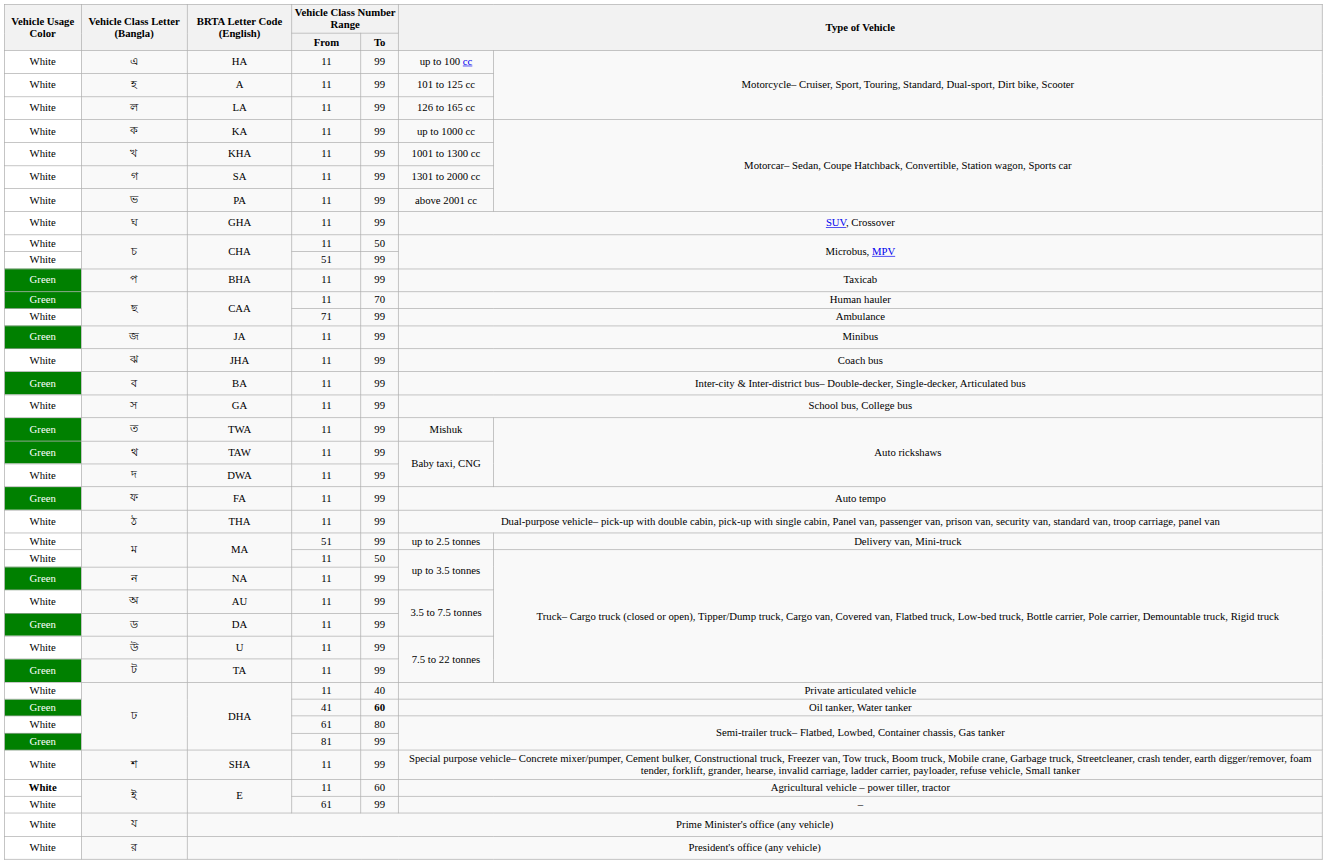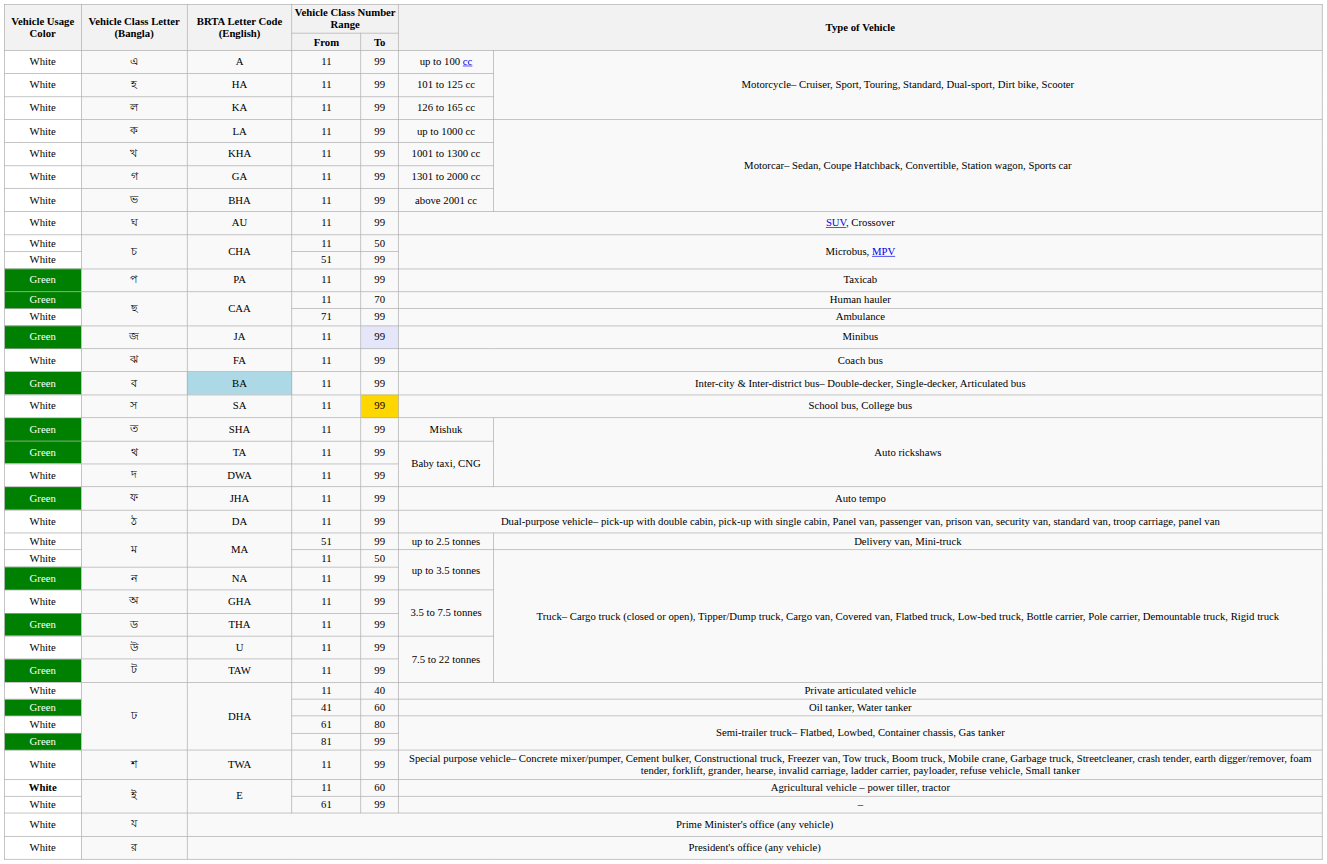 <table class="wikitable" style="text-align:center;" sortable>
 <tr>
 <th rowspan="2">Vehicle Usage Color</th>
 <th rowspan="2">Vehicle Class Letter (Bangla)</th>
 <th rowspan="2">BRTA Letter Code (English)</th>
 <th colspan="2">Vehicle Class Number Range</th>
 <th colspan="2" rowspan="2">Type of Vehicle</th>
 </tr>
 <tr>
 <th>From</th>
 <th>To</th>
 </tr>
 <tr>
 <td style="background:white; color:black;">White</td>
 <td>এ</td>
-<td>HA</td>
+<td>A</td>
 <td>11</td>
 <td>99</td>
 <td>up to 100 <a href='#'>cc</a></td>
 <td rowspan="3">Motorcycle– Cruiser, Sport, Touring, Standard, Dual-sport, Dirt bike, Scooter</td>
 </tr>
 <tr>
 <td style="background:white; color:black;">White</td>
 <td>হ</td>
-<td>A</td>
+<td>HA</td>
 <td>11</td>
 <td>99</td>
 <td>101 to 125 cc</td>
 </tr>
 <tr>
 <td style="background:white; color:black;">White</td>
 <td>ল</td>
-<td>LA</td>
+<td>KA</td>
 <td>11</td>
 <td>99</td>
 <td>126 to 165 cc</td>
 </tr>
 <tr>
 <td style="background:white; color:black;">White</td>
 <td>ক</td>
-<td>KA</td>
+<td>LA</td>
 <td>11</td>
 <td>99</td>
 <td>up to 1000 cc</td>
 <td rowspan="4">Motorcar– Sedan, Coupe Hatchback, Convertible, Station wagon, Sports car</td>
 </tr>
 <tr>
 <td style="background:white; color:black;">White</td>
 <td>খ</td>
 <td>KHA</td>
 <td>11</td>
 <td>99</td>
 <td>1001 to 1300 cc</td>
 </tr>
 <tr>
 <td style="background:white; color:black;">White</td>
 <td>গ</td>
-<td>SA</td>
+<td>GA</td>
 <td>11</td>
 <td>99</td>
 <td>1301 to 2000 cc</td>
 </tr>
 <tr>
 <td style="background:white; color:black;">White</td>
 <td>ভ</td>
-<td>PA</td>
+<td>BHA</td>
 <td>11</td>
 <td>99</td>
 <td>above 2001 cc</td>
 </tr>
 <tr>
 <td style="background:white; color:black;">White</td>
 <td>ঘ</td>
-<td>GHA</td>
+<td>AU</td>
 <td>11</td>
 <td>99</td>
 <td colspan="2"><a href='#'>SUV</a>, Crossover</td>
 </tr>
 <tr>
 <td style="background:white; color:black;">White</td>
 <td rowspan="2">চ</td>
 <td rowspan="2">CHA</td>
 <td>11</td>
 <td>50</td>
 <td colspan="2" rowspan="2">Microbus, <a href='#'>MPV</a></td>
 </tr>
 <tr>
 <td style="background:white; color:black;">White</td>
 <td>51</td>
 <td>99</td>
 </tr>
 <tr>
 <td style="background:green; color:white;">Green</td>
 <td>প</td>
-<td>BHA</td>
+<td>PA</td>
 <td>11</td>
 <td>99</td>
 <td colspan="2">Taxicab</td>
 </tr>
 <tr>
 <td style="background:green; color:white;">Green</td>
 <td rowspan="2">ছ</td>
 <td rowspan="2">CAA</td>
 <td>11</td>
 <td>70</td>
 <td colspan="2">Human hauler</td>
 </tr>
 <tr>
 <td style="background:white; color:black;">White</td>
 <td>71</td>
 <td>99</td>
 <td colspan="2">Ambulance</td>
 </tr>
 <tr>
 <td style="background:green; color:white;">Green</td>
 <td>জ</td>
 <td>JA</td>
 <td>11</td>
-<td>99</td>
+<td style="background: lavender;">99</td>
 <td colspan="2">Minibus</td>
 </tr>
 <tr>
 <td style="background:white; color:black;">White</td>
 <td>ঝ</td>
-<td>JHA</td>
+<td>FA</td>
 <td>11</td>
 <td>99</td>
 <td colspan="2">Coach bus</td>
 </tr>
 <tr>
 <td style="background:green; color:white;">Green</td>
 <td>ব</td>
-<td>BA</td>
+<td style="background: lightblue;">BA</td>
 <td>11</td>
 <td>99</td>
 <td colspan="2">Inter-city & Inter-district bus– Double-decker, Single-decker, Articulated bus</td>
 </tr>
 <tr>
 <td style="background:white; color:black;">White</td>
 <td>স</td>
-<td>GA</td>
+<td>SA</td>
 <td>11</td>
-<td>99</td>
+<td style="background: gold;">99</td>
 <td colspan="2">School bus, College bus</td>
 </tr>
 <tr>
 <td style="background:green; color:white;">Green</td>
 <td>ত</td>
-<td>TWA</td>
+<td>SHA</td>
 <td>11</td>
 <td>99</td>
 <td>Mishuk</td>
 <td rowspan="3">Auto rickshaws</td>
 </tr>
 <tr>
 <td style="background:green; color:white;">Green</td>
 <td>থ</td>
-<td>TAW</td>
+<td>TA</td>
 <td>11</td>
 <td>99</td>
 <td rowspan="2">Baby taxi, CNG</td>
 </tr>
 <tr>
 <td style="background:white; color:black;">White</td>
 <td>দ</td>
 <td>DWA</td>
 <td>11</td>
 <td>99</td>
 </tr>
 <tr>
 <td style="background:green; color:white;">Green</td>
 <td>ফ</td>
-<td>FA</td>
+<td>JHA</td>
 <td>11</td>
 <td>99</td>
 <td colspan="2">Auto tempo</td>
 </tr>
 <tr>
 <td style="background:white; color:black;">White</td>
 <td>ঠ</td>
-<td>THA</td>
+<td>DA</td>
 <td>11</td>
 <td>99</td>
 <td colspan="2">Dual-purpose vehicle– pick-up with double cabin, pick-up with single cabin, Panel van, passenger van, prison van, security van, standard van, troop carriage, panel van</td>
 </tr>
 <tr>
 <td style="background:white; color:black;">White</td>
 <td rowspan="2">ম</td>
 <td rowspan="2">MA</td>
 <td>51</td>
 <td>99</td>
 <td>up to 2.5 tonnes</td>
 <td>Delivery van, Mini-truck</td>
 </tr>
 <tr>
 <td style="background:white; color:black;">White</td>
 <td>11</td>
 <td>50</td>
 <td rowspan="2">up to 3.5 tonnes</td>
 <td rowspan="6">Truck– Cargo truck (closed or open), Tipper/Dump truck, Cargo van, Covered van, Flatbed truck, Low-bed truck, Bottle carrier, Pole carrier, Demountable truck, Rigid truck</td>
 </tr>
 <tr>
 <td style="background:green; color:white;">Green</td>
 <td>ন</td>
 <td>NA</td>
 <td>11</td>
 <td>99</td>
 </tr>
 <tr>
 <td style="background:white; color:black;">White</td>
 <td>অ</td>
-<td>AU</td>
+<td>GHA</td>
 <td>11</td>
 <td>99</td>
 <td rowspan="2">3.5 to 7.5 tonnes</td>
 </tr>
 <tr>
 <td style="background:green; color:white;">Green</td>
 <td>ড</td>
-<td>DA</td>
+<td>THA</td>
 <td>11</td>
 <td>99</td>
 </tr>
 <tr>
 <td style="background:white; color:black;">White</td>
 <td>উ</td>
 <td>U</td>
 <td>11</td>
 <td>99</td>
 <td rowspan="2">7.5 to 22 tonnes</td>
 </tr>
 <tr>
 <td style="background:green; color:white;">Green</td>
 <td>ট</td>
-<td>TA</td>
+<td>TAW</td>
 <td>11</td>
 <td>99</td>
 </tr>
 <tr>
 <td style="background:white; color:black;">White</td>
 <td rowspan="4">ঢ</td>
 <td rowspan="4">DHA</td>
 <td>11</td>
 <td>40</td>
 <td colspan="2">Private articulated vehicle</td>
 </tr>
 <tr>
 <td style="background:green; color:white;">Green</td>
 <td>41</td>
-<td><strong>60</strong></td>
+<td>60</td>
 <td colspan="2">Oil tanker, Water tanker</td>
 </tr>
 <tr>
 <td style="background:white; color:black;">White</td>
 <td>61</td>
 <td>80</td>
 <td colspan="2" rowspan="2">Semi-trailer truck– Flatbed, Lowbed, Container chassis, Gas tanker</td>
 </tr>
 <tr>
 <td style="background:green; color:white;">Green</td>
 <td>81</td>
 <td>99</td>
 </tr>
 <tr>
 <td style="background:white; color:black;">White</td>
 <td>শ</td>
-<td>SHA</td>
+<td>TWA</td>
 <td>11</td>
 <td>99</td>
 <td colspan="2">Special purpose vehicle– Concrete mixer/pumper, Cement bulker, Constructional truck, Freezer van, Tow truck, Boom truck, Mobile crane, Garbage truck, Streetcleaner, crash tender, earth digger/remover, foam tender, forklift, grander, hearse, invalid carriage, ladder carrier, payloader, refuse vehicle, Small tanker</td>
 </tr>
 <tr>
 <td style="background:white; color:black;"><strong>White</strong></td>
 <td rowspan="2">ই</td>
 <td rowspan="2">E</td>
 <td>11</td>
 <td>60</td>
 <td colspan="2">Agricultural vehicle – power tiller, tractor</td>
 </tr>
 <tr>
 <td style="background:white; color:black;">White</td>
 <td>61</td>
 <td>99</td>
 <td colspan="2">–</td>
 </tr>
 <tr>
 <td style="background:white; color:black;">White</td>
 <td>য</td>
 <td colspan="5">Prime Minister's office (any vehicle)</td>
 </tr>
 <tr>
 <td style="background:white; color:black;">White</td>
 <td>র</td>
 <td colspan="5">President's office (any vehicle)</td>
 </tr>
 </table>
